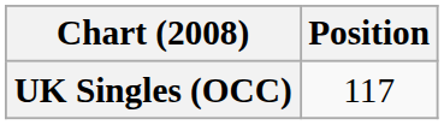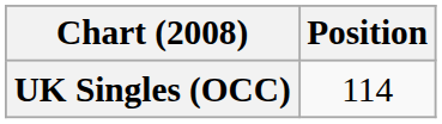 <table class="wikitable plainrowheaders" style="text-align:center">
 <tr>
 <th scope="col">Chart (2008)</th>
 <th scope="col">Position</th>
 </tr>
 <tr>
 <th scope="row">UK Singles (OCC)</th>
-<td>117</td>
+<td>114</td>
 </tr>
 </table>
